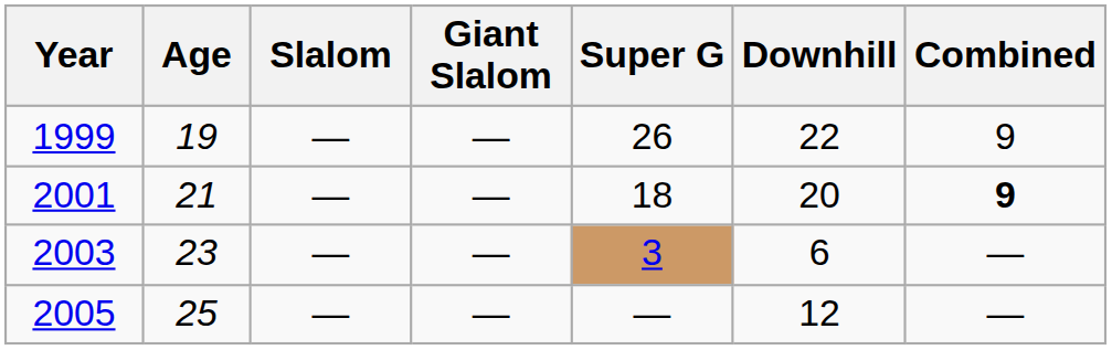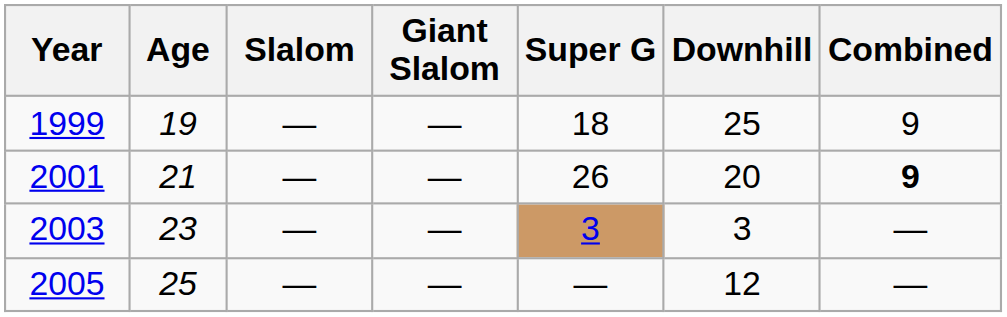 <table class=wikitable style="text-align:center">
 <tr>
 <th>  Year  </th>
 <th> Age </th>
 <th> Slalom </th>
 <th> Giant <br> Slalom </th>
 <th>Super G</th>
 <th>Downhill</th>
 <th>Combined</th>
 </tr>
 <tr>
 <td><a href='#'>1999</a></td>
 <td><em>19</em></td>
 <td>—</td>
 <td>—</td>
-<td>26</td>
-<td>22</td>
+<td>18</td>
+<td>25</td>
 <td>9</td>
 </tr>
 <tr>
 <td><a href='#'>2001</a></td>
 <td><em>21</em></td>
 <td>—</td>
 <td>—</td>
-<td>18</td>
+<td>26</td>
 <td>20</td>
 <td><strong>9</strong></td>
 </tr>
 <tr>
 <td><a href='#'>2003</a></td>
 <td><em>23</em></td>
 <td>—</td>
 <td>—</td>
 <td style="background:#c96;"><a href='#'>3</a></td>
-<td>6</td>
+<td>3</td>
 <td>—</td>
 </tr>
 <tr>
 <td><a href='#'>2005</a></td>
 <td><em>25</em></td>
 <td>—</td>
 <td>—</td>
 <td>—</td>
 <td>12</td>
 <td>—</td>
 </tr>
 </table>
